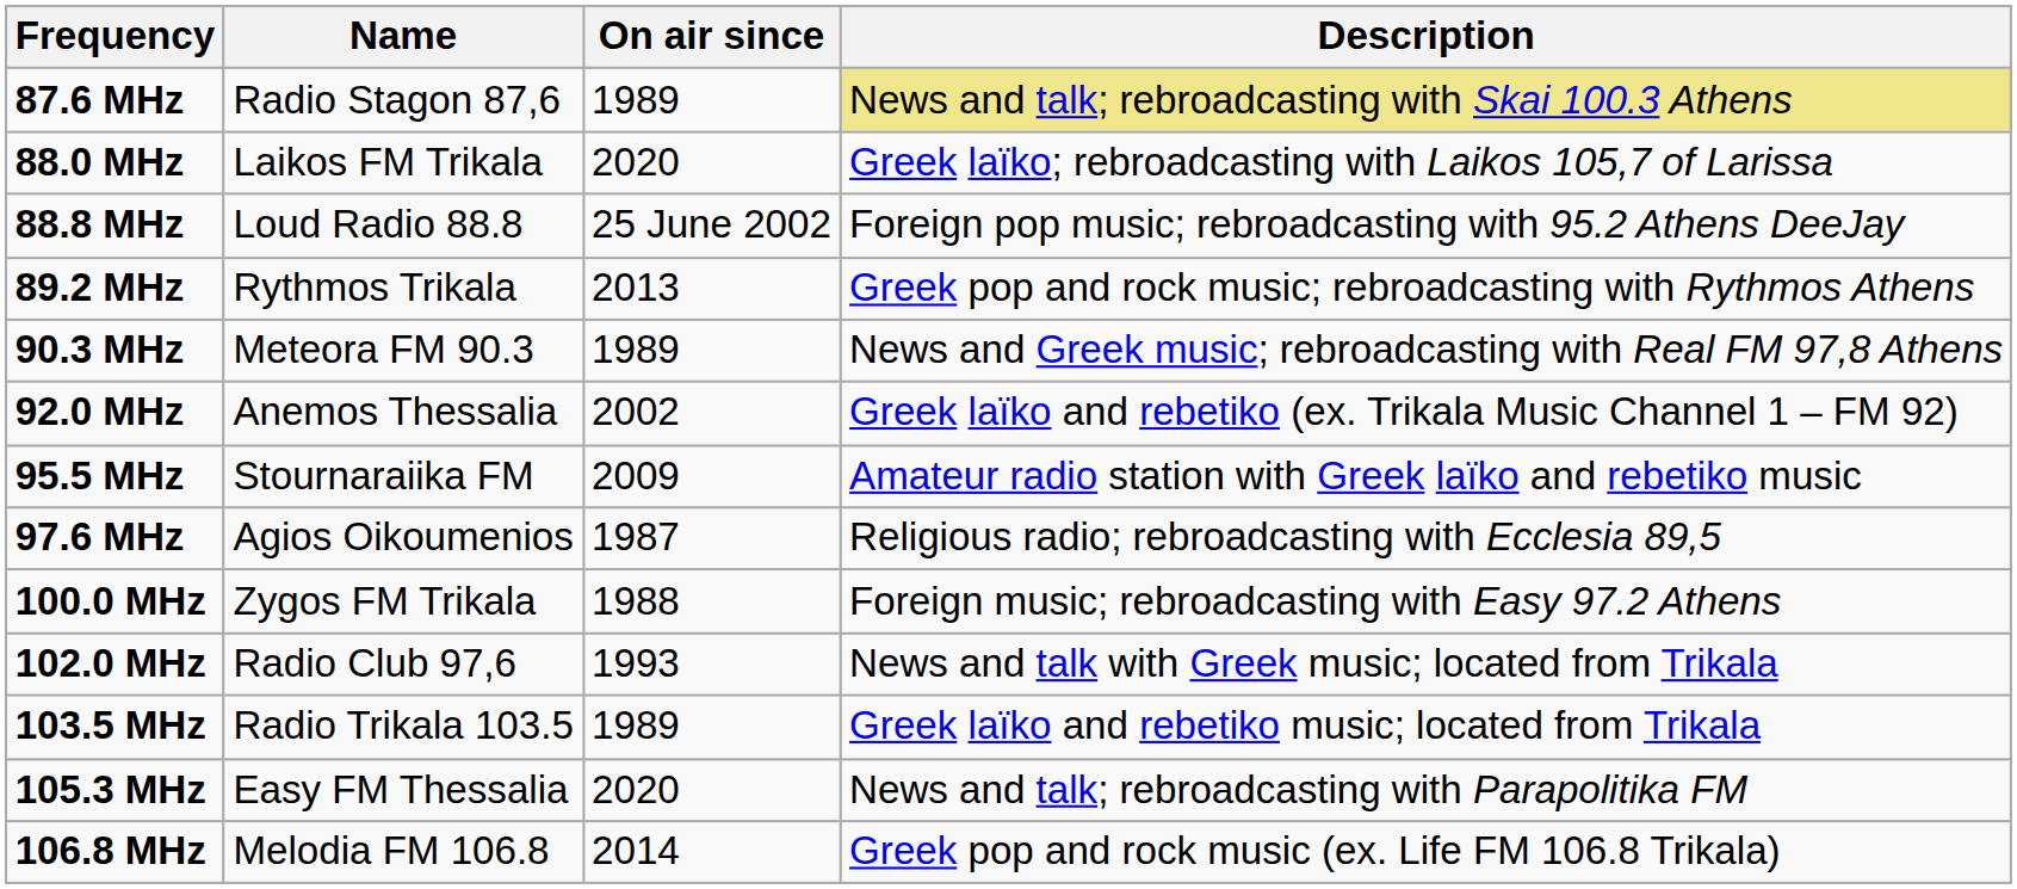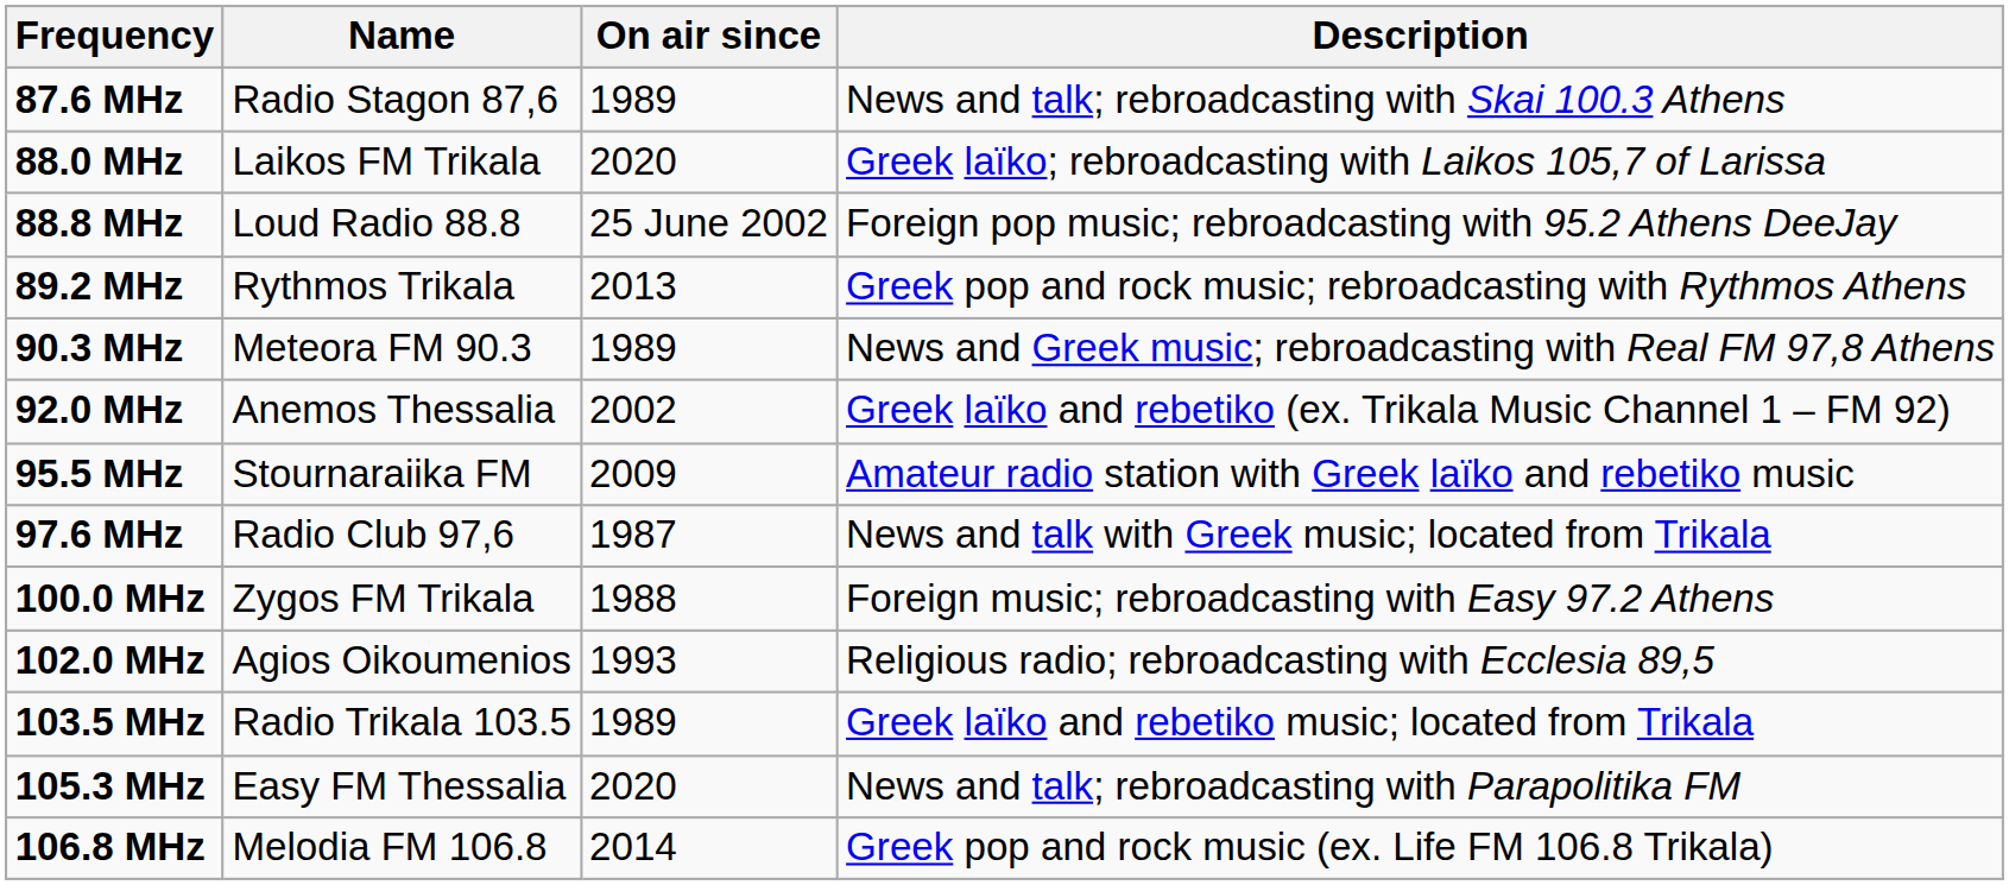 <table class="wikitable">
 <tr>
 <th>Frequency</th>
 <th>Name</th>
 <th>On air since</th>
 <th>Description</th>
 </tr>
 <tr>
 <td><strong>87.6 MHz</strong></td>
 <td>Radio Stagon 87,6</td>
 <td>1989</td>
-<td style="background: khaki;">News and <a href='#'>talk</a>; rebroadcasting with <em><a href='#'>Skai 100.3</a> Athens</em></td>
+<td>News and <a href='#'>talk</a>; rebroadcasting with <em><a href='#'>Skai 100.3</a> Athens</em></td>
 </tr>
 <tr>
 <td><strong>88.0 MHz</strong></td>
 <td>Laikos FM Trikala</td>
 <td>2020</td>
 <td><a href='#'>Greek</a> <a href='#'>laïko</a>; rebroadcasting with <em>Laikos 105,7 of Larissa</em></td>
 </tr>
 <tr>
 <td><strong>88.8 MHz</strong></td>
 <td>Loud Radio 88.8</td>
 <td>25 June 2002</td>
 <td>Foreign pop music; rebroadcasting with <em>95.2 Athens DeeJay</em></td>
 </tr>
 <tr>
 <td><strong>89.2 MHz</strong></td>
 <td>Rythmos Trikala</td>
 <td>2013</td>
 <td><a href='#'>Greek</a> pop and rock music; rebroadcasting with <em>Rythmos Athens</em></td>
 </tr>
 <tr>
 <td><strong>90.3 MHz</strong></td>
 <td>Meteora FM 90.3</td>
 <td>1989</td>
 <td>News and <a href='#'>Greek music</a>; rebroadcasting with <em>Real FM 97,8 Athens</em></td>
 </tr>
 <tr>
 <td><strong>92.0 MHz</strong></td>
 <td>Anemos Thessalia</td>
 <td>2002</td>
 <td><a href='#'>Greek</a> <a href='#'>laïko</a> and <a href='#'>rebetiko</a> (ex. Trikala Music Channel 1 – FM 92)</td>
 </tr>
 <tr>
 <td><strong>95.5 MHz</strong></td>
 <td>Stournaraiika FM</td>
 <td>2009</td>
 <td><a href='#'>Amateur radio</a> station with <a href='#'>Greek</a> <a href='#'>laïko</a> and <a href='#'>rebetiko</a> music</td>
 </tr>
 <tr>
 <td><strong>97.6 MHz</strong></td>
-<td>Agios Oikoumenios</td>
+<td>Radio Club 97,6</td>
 <td>1987</td>
-<td>Religious radio; rebroadcasting with <em>Ecclesia 89,5</em></td>
+<td>News and <a href='#'>talk</a> with <a href='#'>Greek</a> music; located from <a href='#'>Trikala</a></td>
 </tr>
 <tr>
 <td><strong>100.0 MHz</strong></td>
 <td>Zygos FM Trikala</td>
 <td>1988</td>
 <td>Foreign music; rebroadcasting with <em>Easy 97.2 Athens</em></td>
 </tr>
 <tr>
 <td><strong>102.0 MHz</strong></td>
-<td>Radio Club 97,6</td>
+<td>Agios Oikoumenios</td>
 <td>1993</td>
-<td>News and <a href='#'>talk</a> with <a href='#'>Greek</a> music; located from <a href='#'>Trikala</a></td>
+<td>Religious radio; rebroadcasting with <em>Ecclesia 89,5</em></td>
 </tr>
 <tr>
 <td><strong>103.5 MHz</strong></td>
 <td>Radio Trikala 103.5</td>
 <td>1989</td>
 <td><a href='#'>Greek</a> <a href='#'>laïko</a> and <a href='#'>rebetiko</a> music; located from <a href='#'>Trikala</a></td>
 </tr>
 <tr>
 <td><strong>105.3 MHz</strong></td>
 <td>Easy FM Thessalia</td>
 <td>2020</td>
 <td>News and <a href='#'>talk</a>; rebroadcasting with <em>Parapolitika FM</em></td>
 </tr>
 <tr>
 <td><strong>106.8 MHz</strong></td>
 <td>Melodia FM 106.8</td>
 <td>2014</td>
 <td><a href='#'>Greek</a> pop and rock music (ex. Life FM 106.8 Trikala)</td>
 </tr>
 </table>
